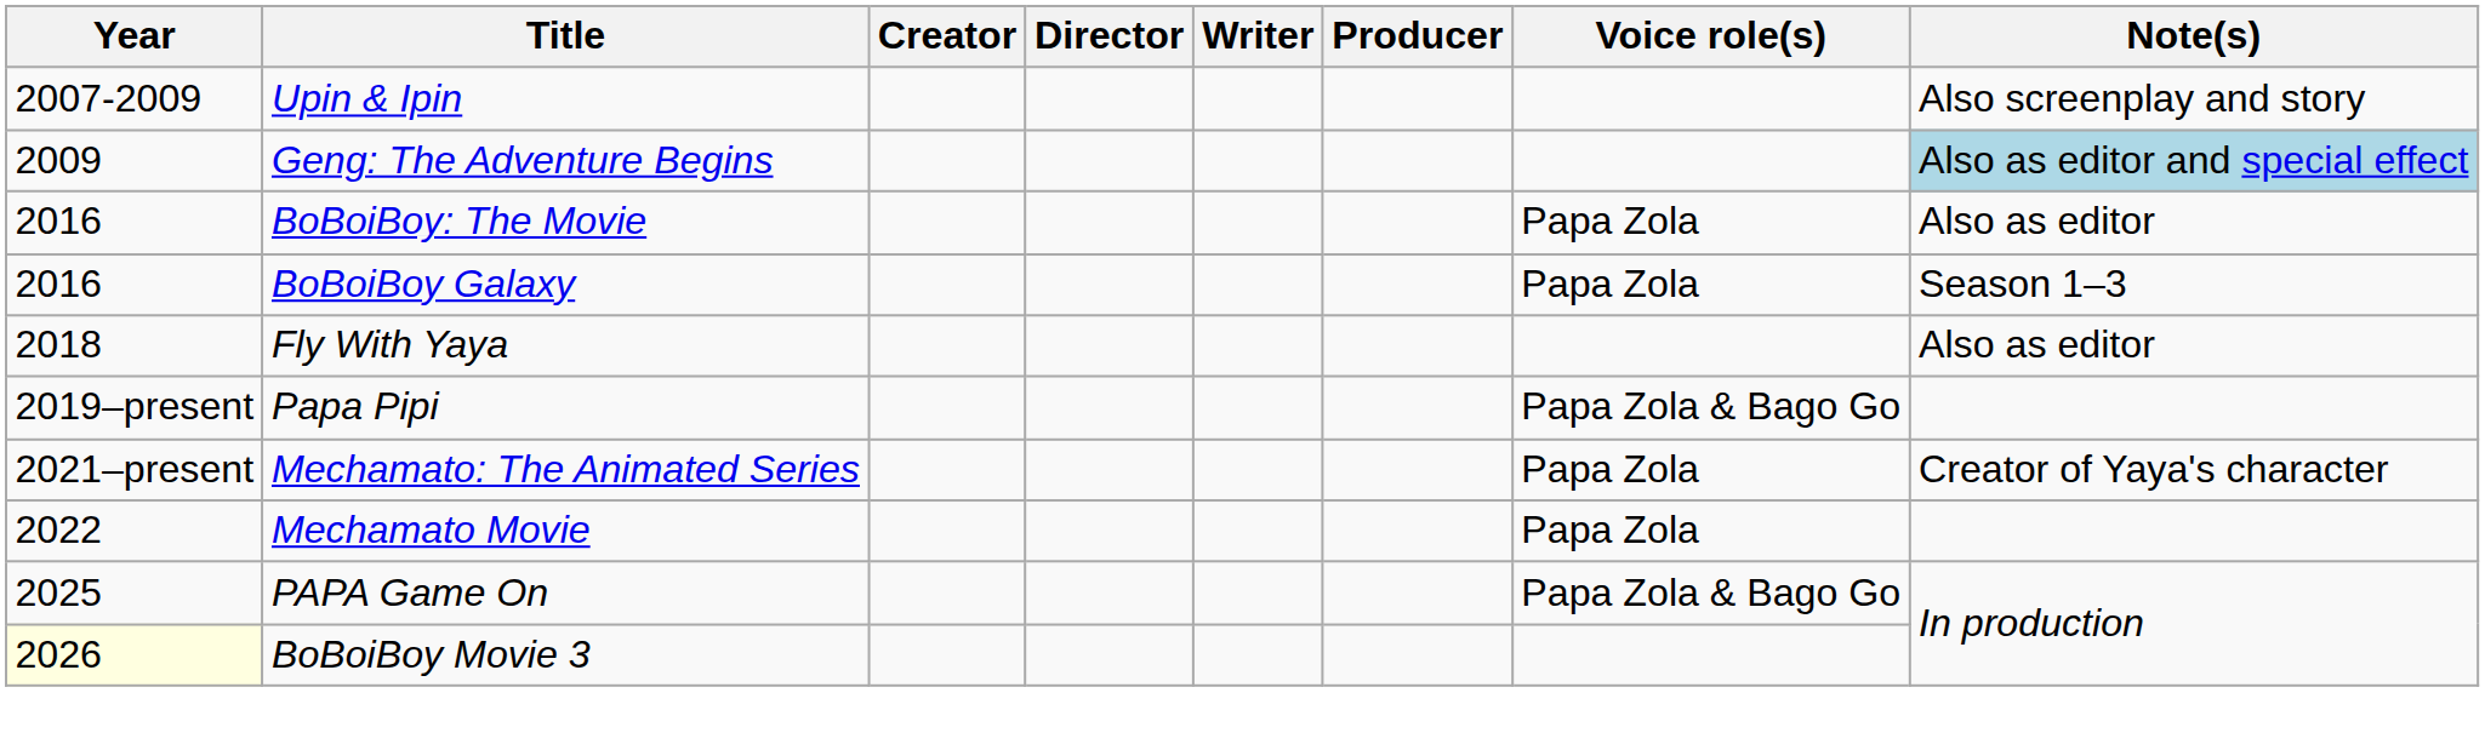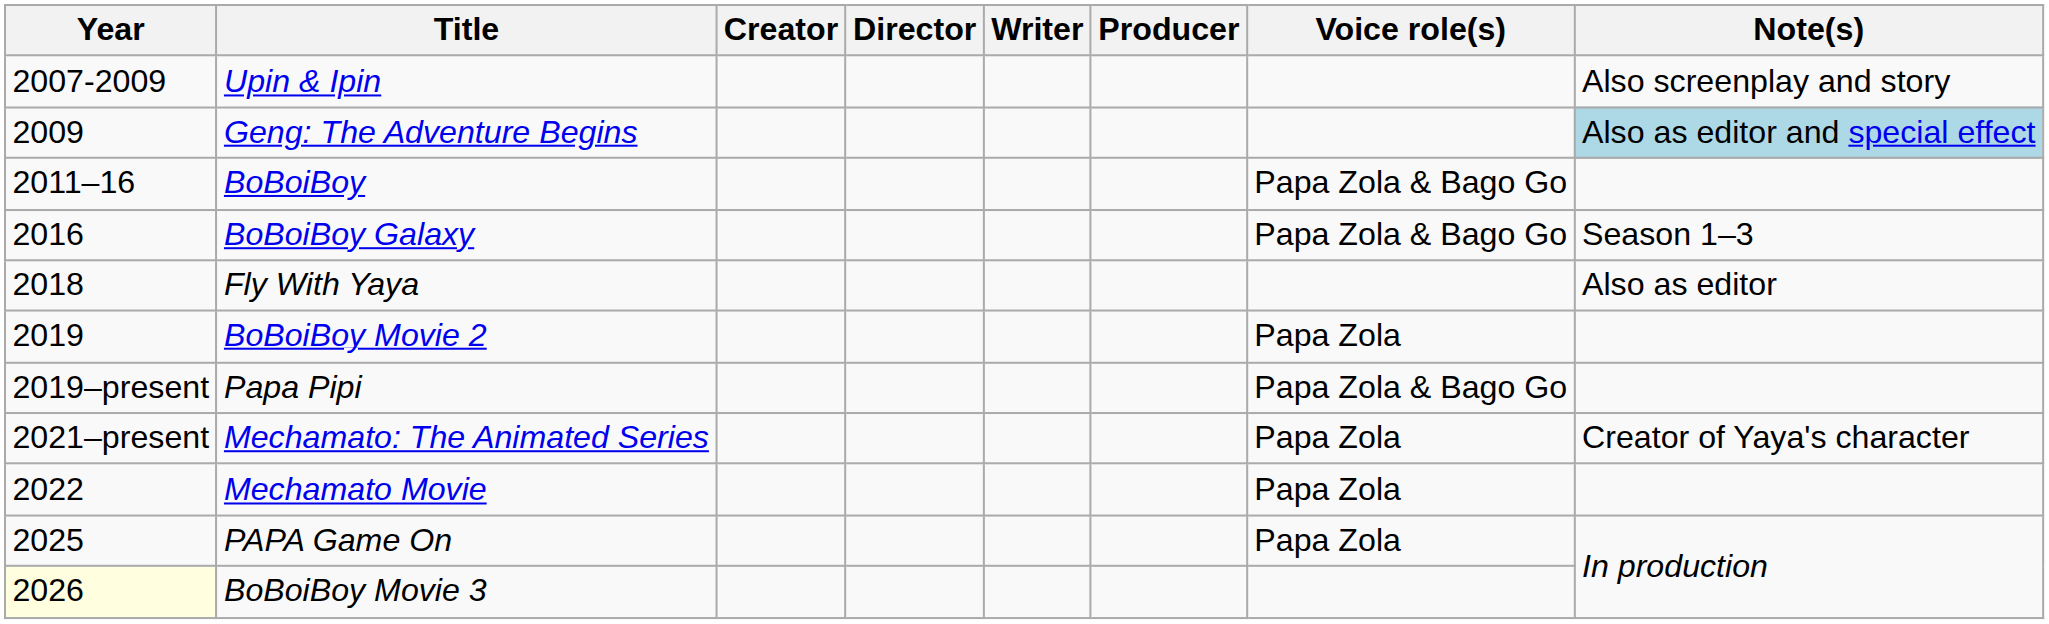 <table class="wikitable">
 <tr>
 <th>Year</th>
 <th>Title</th>
 <th>Creator</th>
 <th>Director</th>
 <th>Writer</th>
 <th>Producer</th>
 <th>Voice role(s)</th>
 <th>Note(s)</th>
 </tr>
 <tr>
 <td>2007-2009</td>
 <td><em><a href='#'>Upin & Ipin</a></em></td>
 <td></td>
 <td></td>
 <td></td>
 <td></td>
 <td></td>
 <td>Also screenplay and story</td>
 </tr>
 <tr>
 <td>2009</td>
 <td><em><a href='#'>Geng: The Adventure Begins</a></em></td>
 <td></td>
 <td></td>
 <td></td>
 <td></td>
 <td></td>
 <td style="background: lightblue;">Also as editor and <a href='#'>special effect</a></td>
 </tr>
 <tr>
-<td>2016</td>
-<td><em><a href='#'>BoBoiBoy: The Movie</a></em></td>
+<td>2011–16</td>
+<td><em><a href='#'>BoBoiBoy</a></em></td>
 <td></td>
 <td></td>
 <td></td>
 <td></td>
-<td>Papa Zola</td>
-<td>Also as editor</td>
+<td>Papa Zola & Bago Go</td>
+<td></td>
 </tr>
 <tr>
 <td>2016</td>
 <td><em><a href='#'>BoBoiBoy Galaxy</a></em></td>
 <td></td>
 <td></td>
 <td></td>
 <td></td>
-<td>Papa Zola</td>
+<td>Papa Zola & Bago Go</td>
 <td>Season 1–3</td>
 </tr>
 <tr>
 <td>2018</td>
 <td><em>Fly With Yaya</em></td>
 <td></td>
 <td></td>
 <td></td>
 <td></td>
 <td></td>
 <td>Also as editor</td>
+</tr>
+<tr>
+<td>2019</td>
+<td><em><a href='#'>BoBoiBoy Movie 2</a></em></td>
+<td></td>
+<td></td>
+<td></td>
+<td></td>
+<td>Papa Zola</td>
+<td></td>
 </tr>
 <tr>
 <td>2019–present</td>
 <td><em>Papa Pipi</em></td>
 <td></td>
 <td></td>
 <td></td>
 <td></td>
 <td>Papa Zola & Bago Go</td>
 <td></td>
 </tr>
 <tr>
 <td>2021–present</td>
 <td><em><a href='#'>Mechamato: The Animated Series</a></em></td>
 <td></td>
 <td></td>
 <td></td>
 <td></td>
 <td>Papa Zola</td>
 <td>Creator of Yaya's character</td>
 </tr>
 <tr>
 <td>2022</td>
 <td><em><a href='#'>Mechamato Movie</a></em></td>
 <td></td>
 <td></td>
 <td></td>
 <td></td>
 <td>Papa Zola</td>
 <td></td>
 </tr>
 <tr>
 <td>2025</td>
 <td><em>PAPA Game On</em></td>
 <td></td>
 <td></td>
 <td></td>
 <td></td>
-<td>Papa Zola & Bago Go</td>
+<td>Papa Zola</td>
 <td rowspan="2"><em>In production</em></td>
 </tr>
 <tr>
 <td style="background: lightyellow;">2026</td>
 <td><em>BoBoiBoy Movie 3</em></td>
 <td></td>
 <td></td>
 <td></td>
 <td></td>
 <td></td>
 </tr>
 </table>
